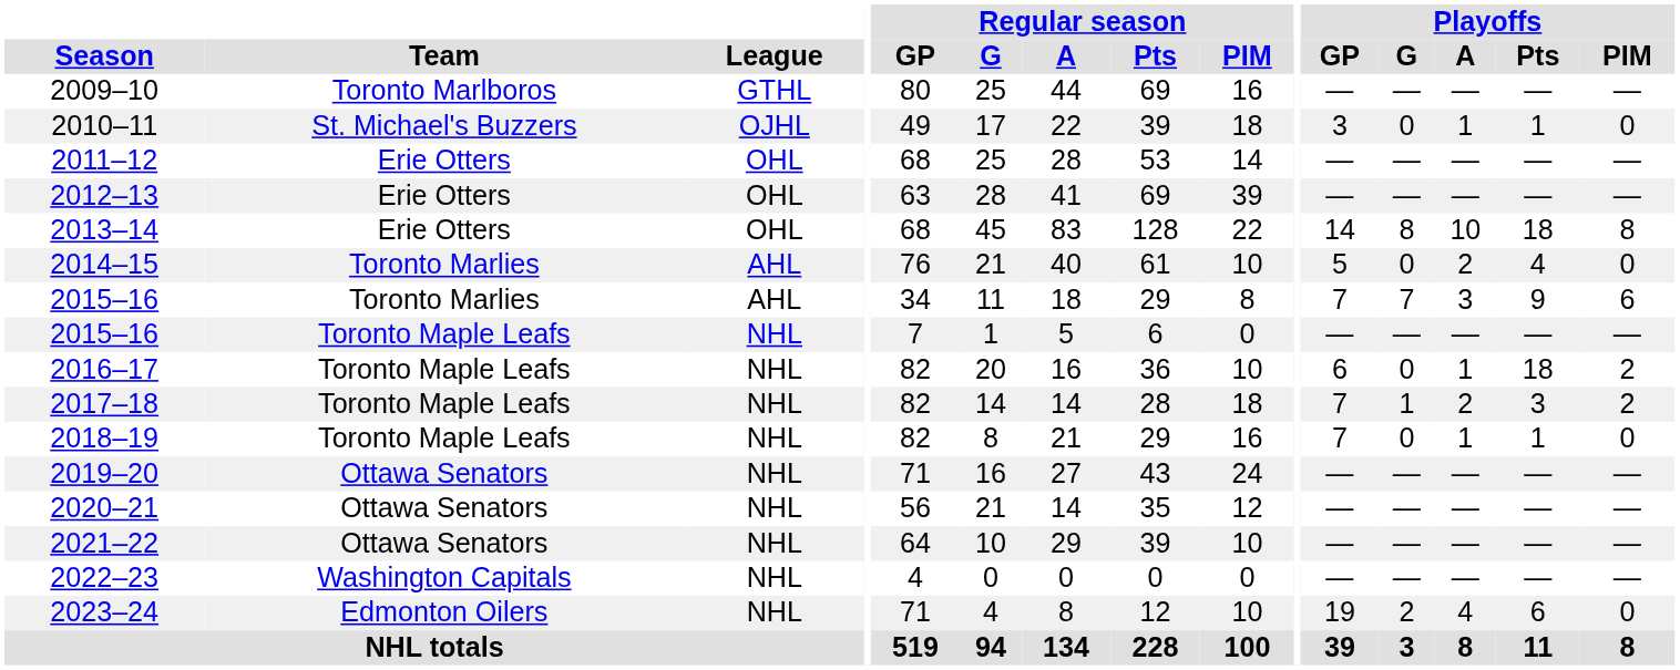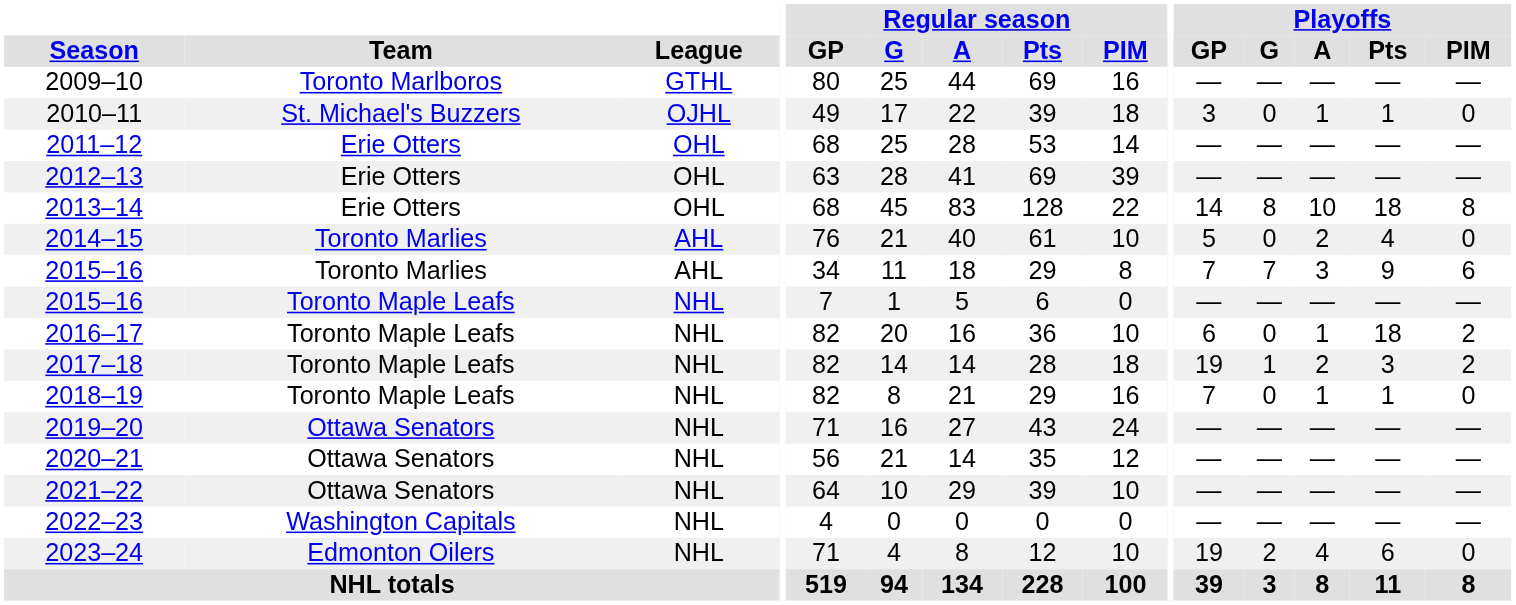 <table border="0" cellpadding="1" cellspacing="0" style="text-align:center; width:60em;">
 <tr bgcolor="#e0e0e0">
 <th colspan="3" bgcolor="#ffffff"></th>
 <th rowspan="99" bgcolor="#ffffff"></th>
 <th colspan="5"><a href='#'>Regular season</a></th>
 <th rowspan="99" bgcolor="#ffffff"></th>
 <th colspan="5"><a href='#'>Playoffs</a></th>
 </tr>
 <tr bgcolor="#e0e0e0">
 <th><a href='#'>Season</a></th>
 <th>Team</th>
 <th>League</th>
 <th>GP</th>
 <th><a href='#'>G</a></th>
 <th><a href='#'>A</a></th>
 <th><a href='#'>Pts</a></th>
 <th><a href='#'>PIM</a></th>
 <th>GP</th>
 <th>G</th>
 <th>A</th>
 <th>Pts</th>
 <th>PIM</th>
 </tr>
 <tr>
 <td>2009–10</td>
 <td><a href='#'>Toronto Marlboros</a></td>
 <td><a href='#'>GTHL</a></td>
 <td>80</td>
 <td>25</td>
 <td>44</td>
 <td>69</td>
 <td>16</td>
 <td>—</td>
 <td>—</td>
 <td>—</td>
 <td>—</td>
 <td>—</td>
 </tr>
 <tr bgcolor="#f0f0f0">
 <td>2010–11</td>
 <td><a href='#'>St. Michael's Buzzers</a></td>
 <td><a href='#'>OJHL</a></td>
 <td>49</td>
 <td>17</td>
 <td>22</td>
 <td>39</td>
 <td>18</td>
 <td>3</td>
 <td>0</td>
 <td>1</td>
 <td>1</td>
 <td>0</td>
 </tr>
 <tr>
 <td><a href='#'>2011–12</a></td>
 <td><a href='#'>Erie Otters</a></td>
 <td><a href='#'>OHL</a></td>
 <td>68</td>
 <td>25</td>
 <td>28</td>
 <td>53</td>
 <td>14</td>
 <td>—</td>
 <td>—</td>
 <td>—</td>
 <td>—</td>
 <td>—</td>
 </tr>
 <tr bgcolor="#f0f0f0">
 <td><a href='#'>2012–13</a></td>
 <td>Erie Otters</td>
 <td>OHL</td>
 <td>63</td>
 <td>28</td>
 <td>41</td>
 <td>69</td>
 <td>39</td>
 <td>—</td>
 <td>—</td>
 <td>—</td>
 <td>—</td>
 <td>—</td>
 </tr>
 <tr>
 <td><a href='#'>2013–14</a></td>
 <td>Erie Otters</td>
 <td>OHL</td>
 <td>68</td>
 <td>45</td>
 <td>83</td>
 <td>128</td>
 <td>22</td>
 <td>14</td>
 <td>8</td>
 <td>10</td>
 <td>18</td>
 <td>8</td>
 </tr>
 <tr bgcolor="#f0f0f0">
 <td><a href='#'>2014–15</a></td>
 <td><a href='#'>Toronto Marlies</a></td>
 <td><a href='#'>AHL</a></td>
 <td>76</td>
 <td>21</td>
 <td>40</td>
 <td>61</td>
 <td>10</td>
 <td>5</td>
 <td>0</td>
 <td>2</td>
 <td>4</td>
 <td>0</td>
 </tr>
 <tr>
 <td><a href='#'>2015–16</a></td>
 <td>Toronto Marlies</td>
 <td>AHL</td>
 <td>34</td>
 <td>11</td>
 <td>18</td>
 <td>29</td>
 <td>8</td>
 <td>7</td>
 <td>7</td>
 <td>3</td>
 <td>9</td>
 <td>6</td>
 </tr>
 <tr bgcolor="#f0f0f0">
 <td><a href='#'>2015–16</a></td>
 <td><a href='#'>Toronto Maple Leafs</a></td>
 <td><a href='#'>NHL</a></td>
 <td>7</td>
 <td>1</td>
 <td>5</td>
 <td>6</td>
 <td>0</td>
 <td>—</td>
 <td>—</td>
 <td>—</td>
 <td>—</td>
 <td>—</td>
 </tr>
 <tr>
 <td><a href='#'>2016–17</a></td>
 <td>Toronto Maple Leafs</td>
 <td>NHL</td>
 <td>82</td>
 <td>20</td>
 <td>16</td>
 <td>36</td>
 <td>10</td>
 <td>6</td>
 <td>0</td>
 <td>1</td>
 <td>18</td>
 <td>2</td>
 </tr>
 <tr bgcolor="#f0f0f0">
 <td><a href='#'>2017–18</a></td>
 <td>Toronto Maple Leafs</td>
 <td>NHL</td>
 <td>82</td>
 <td>14</td>
 <td>14</td>
 <td>28</td>
 <td>18</td>
-<td>7</td>
+<td>19</td>
 <td>1</td>
 <td>2</td>
 <td>3</td>
 <td>2</td>
 </tr>
 <tr>
 <td><a href='#'>2018–19</a></td>
 <td>Toronto Maple Leafs</td>
 <td>NHL</td>
 <td>82</td>
 <td>8</td>
 <td>21</td>
 <td>29</td>
 <td>16</td>
 <td>7</td>
 <td>0</td>
 <td>1</td>
 <td>1</td>
 <td>0</td>
 </tr>
 <tr bgcolor="#f0f0f0">
 <td><a href='#'>2019–20</a></td>
 <td><a href='#'>Ottawa Senators</a></td>
 <td>NHL</td>
 <td>71</td>
 <td>16</td>
 <td>27</td>
 <td>43</td>
 <td>24</td>
 <td>—</td>
 <td>—</td>
 <td>—</td>
 <td>—</td>
 <td>—</td>
 </tr>
 <tr>
 <td><a href='#'>2020–21</a></td>
 <td>Ottawa Senators</td>
 <td>NHL</td>
 <td>56</td>
 <td>21</td>
 <td>14</td>
 <td>35</td>
 <td>12</td>
 <td>—</td>
 <td>—</td>
 <td>—</td>
 <td>—</td>
 <td>—</td>
 </tr>
 <tr bgcolor="#f0f0f0">
 <td><a href='#'>2021–22</a></td>
 <td>Ottawa Senators</td>
 <td>NHL</td>
 <td>64</td>
 <td>10</td>
 <td>29</td>
 <td>39</td>
 <td>10</td>
 <td>—</td>
 <td>—</td>
 <td>—</td>
 <td>—</td>
 <td>—</td>
 </tr>
 <tr>
 <td><a href='#'>2022–23</a></td>
 <td><a href='#'>Washington Capitals</a></td>
 <td>NHL</td>
 <td>4</td>
 <td>0</td>
 <td>0</td>
 <td>0</td>
 <td>0</td>
 <td>—</td>
 <td>—</td>
 <td>—</td>
 <td>—</td>
 <td>—</td>
 </tr>
 <tr bgcolor="#f0f0f0">
 <td><a href='#'>2023–24</a></td>
 <td><a href='#'>Edmonton Oilers</a></td>
 <td>NHL</td>
 <td>71</td>
 <td>4</td>
 <td>8</td>
 <td>12</td>
 <td>10</td>
 <td>19</td>
 <td>2</td>
 <td>4</td>
 <td>6</td>
 <td>0</td>
 </tr>
 <tr bgcolor="#e0e0e0">
 <th colspan="3">NHL totals</th>
 <th>519</th>
 <th>94</th>
 <th>134</th>
 <th>228</th>
 <th>100</th>
 <th>39</th>
 <th>3</th>
 <th>8</th>
 <th>11</th>
 <th>8</th>
 </tr>
 </table>
